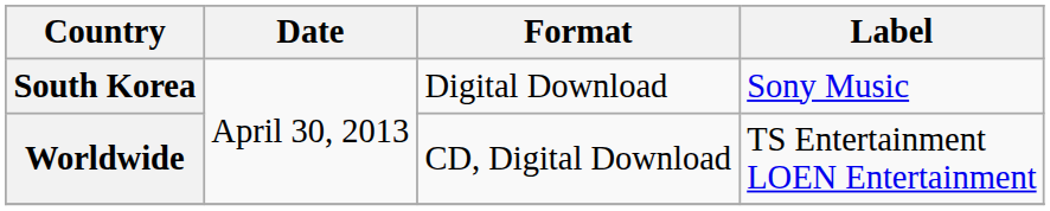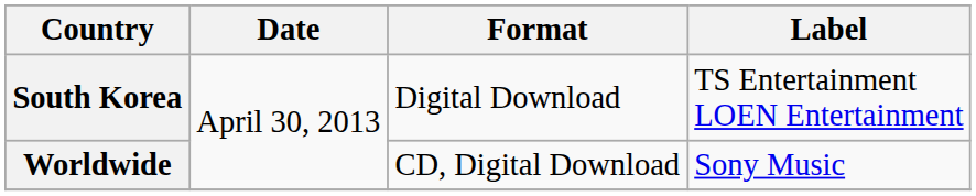 <table class="wikitable plainrowheaders">
 <tr>
 <th scope="col">Country</th>
 <th>Date</th>
 <th>Format</th>
 <th>Label</th>
 </tr>
 <tr>
 <th>South Korea</th>
 <td rowspan="2">April 30, 2013</td>
 <td>Digital Download</td>
-<td><a href='#'>Sony Music</a></td>
+<td>TS Entertainment<br><a href='#'>LOEN Entertainment</a></td>
 </tr>
 <tr>
 <th>Worldwide</th>
 <td>CD, Digital Download</td>
-<td>TS Entertainment<br><a href='#'>LOEN Entertainment</a></td>
+<td><a href='#'>Sony Music</a></td>
 </tr>
 <tr>
 </tr>
 </table>
